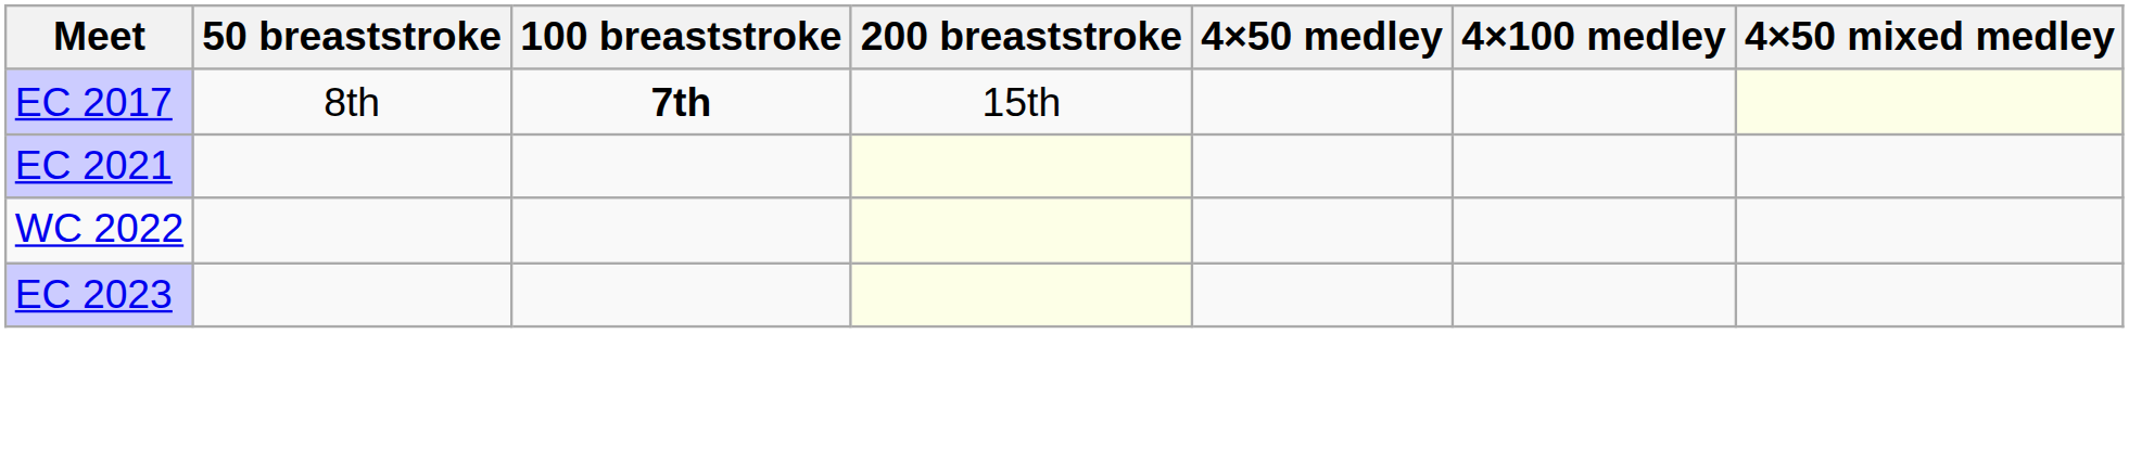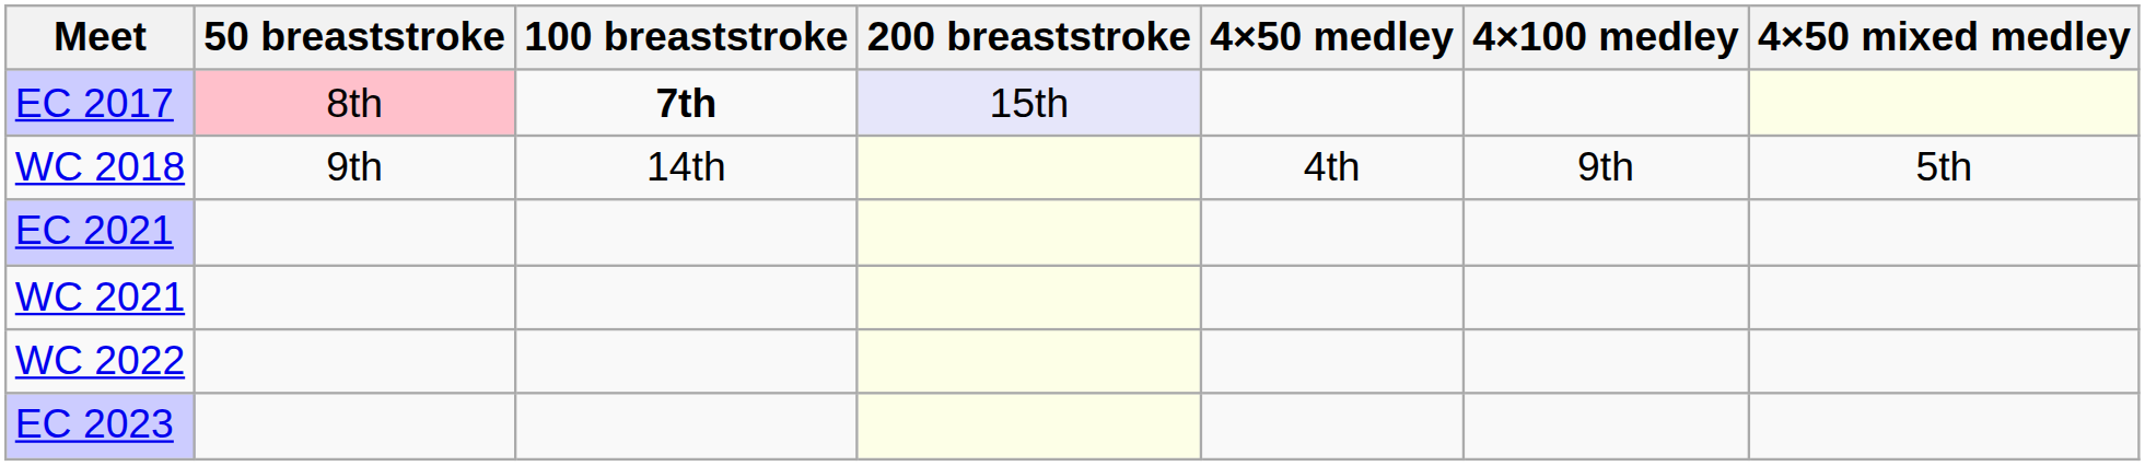 <table class="sortable wikitable">
 <tr>
 <th>Meet</th>
 <th class="unsortable">50 breaststroke</th>
 <th class="unsortable">100 breaststroke</th>
 <th class="unsortable">200 breaststroke</th>
 <th class="unsortable">4×50 medley</th>
 <th class="unsortable">4×100 medley</th>
 <th class="unsortable">4×50 mixed medley</th>
 </tr>
 <tr>
 <td style="background:#ccccff"><a href='#'>EC 2017</a></td>
-<td align="center">8th</td>
+<td align="center" style="background: pink;">8th</td>
 <td align="center"><strong>7th</strong></td>
-<td align="center">15th</td>
+<td align="center" style="background: lavender;">15th</td>
 <td align="center"></td>
 <td></td>
 <td style="background:#fdffe7"></td>
+</tr>
+<tr>
+<td><a href='#'>WC 2018</a></td>
+<td align="center">9th</td>
+<td align="center">14th</td>
+<td style="background:#fdffe7"></td>
+<td align="center">4th</td>
+<td align="center">9th</td>
+<td align="center">5th</td>
 </tr>
 <tr>
 <td style="background:#ccccff"><a href='#'>EC 2021</a></td>
 <td align="center"></td>
 <td align="center"></td>
 <td style="background:#fdffe7"></td>
 <td align="center"></td>
 <td></td>
+<td align="center"></td>
+</tr>
+<tr>
+<td><a href='#'>WC 2021</a></td>
+<td align="center"></td>
+<td align="center"></td>
+<td style="background:#fdffe7"></td>
+<td align="center"></td>
+<td align="center"></td>
 <td align="center"></td>
 </tr>
 <tr>
 <td><a href='#'>WC 2022</a></td>
 <td align="center"></td>
 <td align="center"></td>
 <td style="background:#fdffe7"></td>
 <td align="center"></td>
 <td align="center"></td>
 <td align="center"></td>
 </tr>
 <tr>
 <td style="background:#ccccff"><a href='#'>EC 2023</a></td>
 <td align="center"></td>
 <td align="center"></td>
 <td style="background:#fdffe7"></td>
 <td align="center"></td>
 <td></td>
 <td align="center"></td>
 </tr>
 </table>
